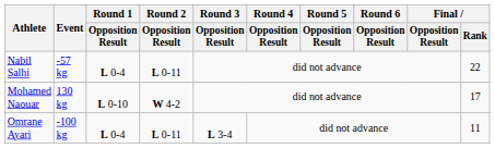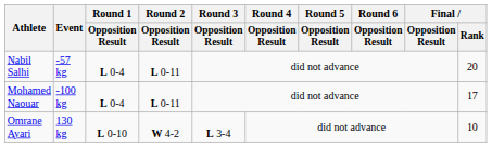 <table class="wikitable" style="font-size:90%">
 <tr>
 <th rowspan="2">Athlete</th>
 <th rowspan="2">Event</th>
 <th>Round 1</th>
 <th>Round 2</th>
 <th>Round 3</th>
 <th>Round 4</th>
 <th>Round 5</th>
 <th>Round 6</th>
 <th colspan=2>Final / </th>
 </tr>
 <tr style="font-size: 95%">
 <th>Opposition<br>Result</th>
 <th>Opposition<br>Result</th>
 <th>Opposition<br>Result</th>
 <th>Opposition<br>Result</th>
 <th>Opposition<br>Result</th>
 <th>Opposition<br>Result</th>
 <th>Opposition<br>Result</th>
 <th>Rank</th>
 </tr>
 <tr>
 <td><a href='#'>Nabil Salhi</a></td>
 <td><a href='#'>-57 kg</a></td>
 <td align=center><br><strong>L</strong> 0-4</td>
 <td align=center><br><strong>L</strong> 0-11</td>
 <td align=center colspan=5>did not advance</td>
-<td align=center>22</td>
+<td align=center>20</td>
 </tr>
 <tr>
 <td><a href='#'>Mohamed Naouar</a></td>
-<td><a href='#'>130 kg</a></td>
-<td align=center><br><strong>L</strong> 0-10</td>
-<td align=center><br><strong>W</strong> 4-2</td>
+<td><a href='#'>-100 kg</a></td>
+<td align=center><br><strong>L</strong> 0-4</td>
+<td align=center><br><strong>L</strong> 0-11</td>
 <td align=center colspan=5>did not advance</td>
 <td align=center>17</td>
 </tr>
 <tr>
 <td><a href='#'>Omrane Ayari</a></td>
-<td><a href='#'>-100 kg</a></td>
-<td align=center><br><strong>L</strong> 0-4</td>
-<td align=center><br><strong>L</strong> 0-11</td>
+<td><a href='#'>130 kg</a></td>
+<td align=center><br><strong>L</strong> 0-10</td>
+<td align=center><br><strong>W</strong> 4-2</td>
 <td align=center><br><strong>L</strong> 3-4</td>
 <td align=center colspan=4>did not advance</td>
-<td align=center>11</td>
+<td align=center>10</td>
 </tr>
 </table>
